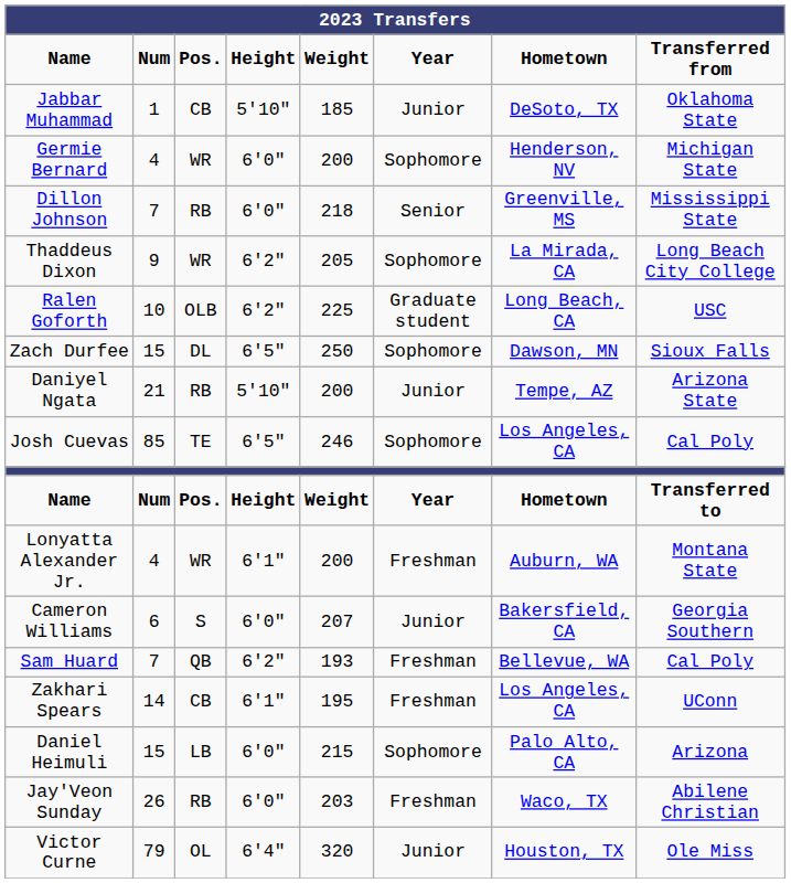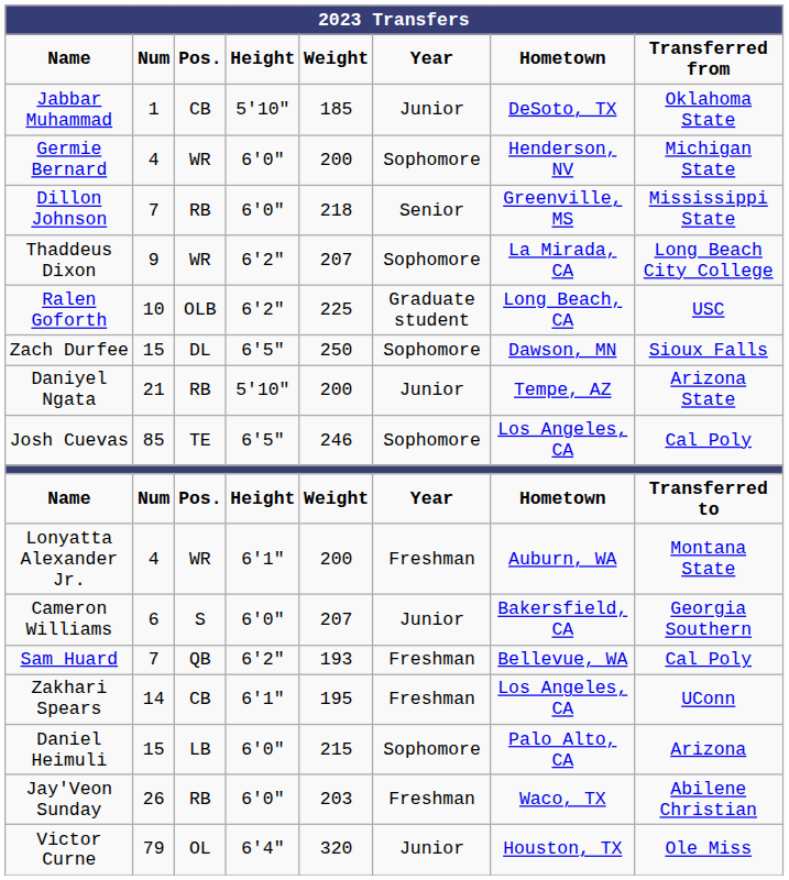 <table style="width:90%; text-align:center;" class="wikitable">
 <tr style="font-weight:bold; background:#363C74; color:white;">
 <td colspan=8>2023 Transfers</td>
 </tr>
 <tr style="font-weight:bold;">
 <td>Name</td>
 <td>Num</td>
 <td>Pos.</td>
 <td>Height</td>
 <td>Weight</td>
 <td>Year</td>
 <td>Hometown</td>
 <td>Transferred from</td>
 </tr>
 <tr>
 <td><a href='#'>Jabbar Muhammad</a></td>
 <td>1</td>
 <td>CB</td>
 <td>5'10"</td>
 <td>185</td>
 <td>Junior</td>
 <td><a href='#'>DeSoto, TX</a></td>
 <td><a href='#'>Oklahoma State</a></td>
 </tr>
 <tr>
 <td><a href='#'>Germie Bernard</a></td>
 <td>4</td>
 <td>WR</td>
 <td>6'0"</td>
 <td>200</td>
 <td>Sophomore</td>
 <td><a href='#'>Henderson, NV</a></td>
 <td><a href='#'>Michigan State</a></td>
 </tr>
 <tr>
 <td><a href='#'>Dillon Johnson</a></td>
 <td>7</td>
 <td>RB</td>
 <td>6'0"</td>
 <td>218</td>
 <td>Senior</td>
 <td><a href='#'>Greenville, MS</a></td>
 <td><a href='#'>Mississippi State</a></td>
 </tr>
 <tr>
 <td>Thaddeus Dixon</td>
 <td>9</td>
 <td>WR</td>
 <td>6'2"</td>
-<td>205</td>
+<td>207</td>
 <td>Sophomore</td>
 <td><a href='#'>La Mirada, CA</a></td>
 <td><a href='#'>Long Beach City College</a></td>
 </tr>
 <tr>
 <td><a href='#'>Ralen Goforth</a></td>
 <td>10</td>
 <td>OLB</td>
 <td>6'2"</td>
 <td>225</td>
 <td>Graduate student</td>
 <td><a href='#'>Long Beach, CA</a></td>
 <td><a href='#'>USC</a></td>
 </tr>
 <tr>
 <td>Zach Durfee</td>
 <td>15</td>
 <td>DL</td>
 <td>6'5"</td>
 <td>250</td>
 <td> Sophomore</td>
 <td><a href='#'>Dawson, MN</a></td>
 <td><a href='#'>Sioux Falls</a></td>
 </tr>
 <tr>
 <td>Daniyel Ngata</td>
 <td>21</td>
 <td>RB</td>
 <td>5'10"</td>
 <td>200</td>
 <td> Junior</td>
 <td><a href='#'>Tempe, AZ</a></td>
 <td><a href='#'>Arizona State</a></td>
 </tr>
 <tr>
 <td>Josh Cuevas</td>
 <td>85</td>
 <td>TE</td>
 <td>6'5"</td>
 <td>246</td>
 <td> Sophomore</td>
 <td><a href='#'>Los Angeles, CA</a></td>
 <td><a href='#'>Cal Poly</a></td>
 </tr>
 <tr>
 </tr>
 <tr style="font-weight:bold; background:#363C74; color:white;">
 <td colspan=8></td>
 </tr>
 <tr style="font-weight:bold;">
 <td>Name</td>
 <td>Num</td>
 <td>Pos.</td>
 <td>Height</td>
 <td>Weight</td>
 <td>Year</td>
 <td>Hometown</td>
 <td>Transferred to</td>
 </tr>
 <tr>
 <td>Lonyatta Alexander Jr.</td>
 <td>4</td>
 <td>WR</td>
 <td>6'1"</td>
 <td>200</td>
 <td> Freshman</td>
 <td><a href='#'>Auburn, WA</a></td>
 <td><a href='#'>Montana State</a></td>
 </tr>
 <tr>
 <td>Cameron Williams</td>
 <td>6</td>
 <td>S</td>
 <td>6'0"</td>
 <td>207</td>
 <td>Junior</td>
 <td><a href='#'>Bakersfield, CA</a></td>
 <td><a href='#'>Georgia Southern</a></td>
 </tr>
 <tr>
 <td><a href='#'>Sam Huard</a></td>
 <td>7</td>
 <td>QB</td>
 <td>6'2"</td>
 <td>193</td>
 <td>Freshman</td>
 <td><a href='#'>Bellevue, WA</a></td>
 <td><a href='#'>Cal Poly</a></td>
 </tr>
 <tr>
 <td>Zakhari Spears</td>
 <td>14</td>
 <td>CB</td>
 <td>6'1"</td>
 <td>195</td>
 <td>Freshman</td>
 <td><a href='#'>Los Angeles, CA</a></td>
 <td><a href='#'>UConn</a></td>
 </tr>
 <tr>
 <td>Daniel Heimuli</td>
 <td>15</td>
 <td>LB</td>
 <td>6'0"</td>
 <td>215</td>
 <td>Sophomore</td>
 <td><a href='#'>Palo Alto, CA</a></td>
 <td><a href='#'>Arizona</a></td>
 </tr>
 <tr>
 <td>Jay'Veon Sunday</td>
 <td>26</td>
 <td>RB</td>
 <td>6'0"</td>
 <td>203</td>
 <td> Freshman</td>
 <td><a href='#'>Waco, TX</a></td>
 <td><a href='#'>Abilene Christian</a></td>
 </tr>
 <tr>
 <td>Victor Curne</td>
 <td>79</td>
 <td>OL</td>
 <td>6'4"</td>
 <td>320</td>
 <td>Junior</td>
 <td><a href='#'>Houston, TX</a></td>
 <td><a href='#'>Ole Miss</a></td>
 </tr>
 </table>
